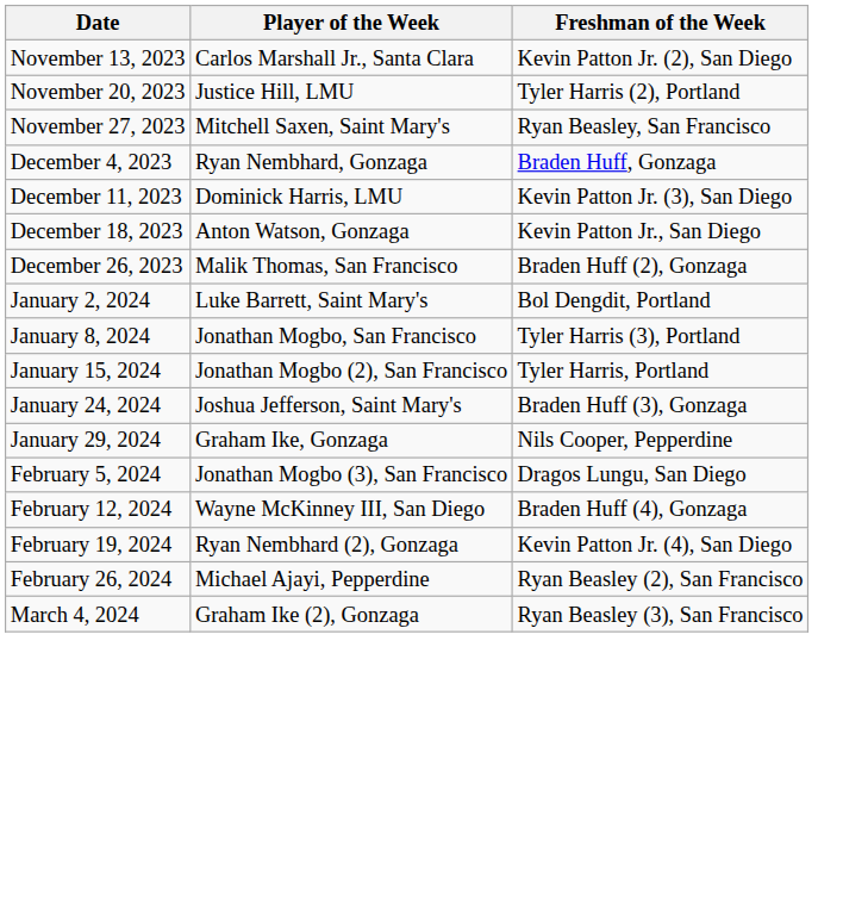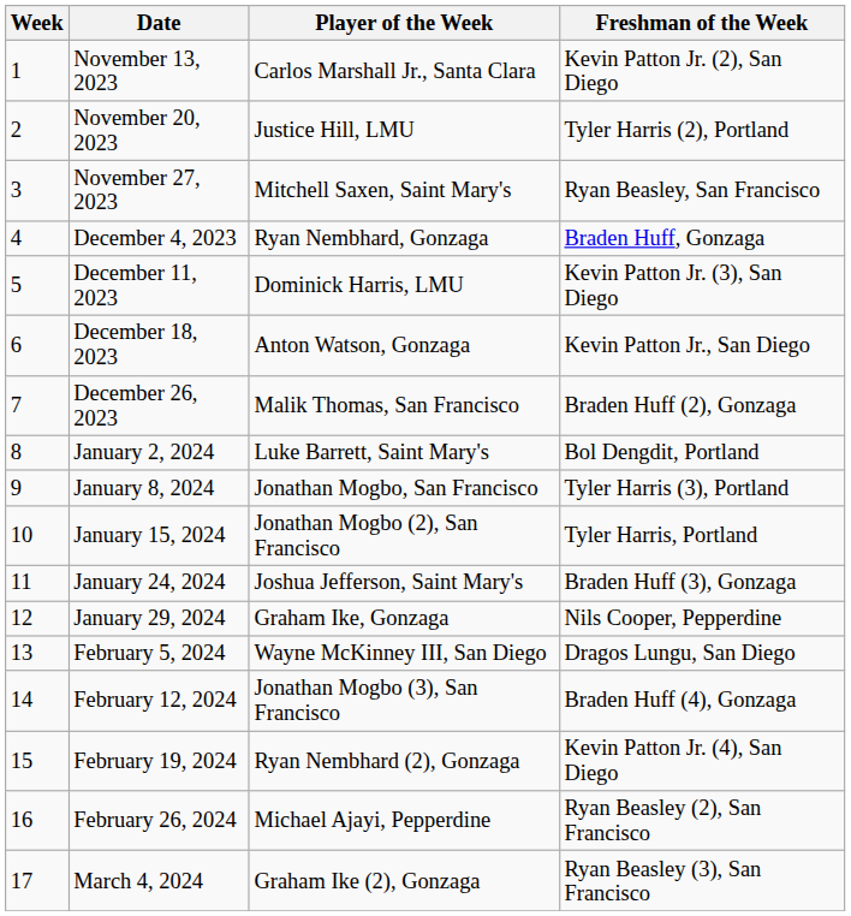 <table class="wikitable">
 <tr>
+<th>Week</th>
 <th>Date</th>
 <th>Player of the Week</th>
 <th>Freshman of the Week</th>
 </tr>
 <tr>
+<td>1</td>
 <td>November 13, 2023</td>
 <td>Carlos Marshall Jr., Santa Clara</td>
 <td>Kevin Patton Jr. (2), San Diego</td>
 </tr>
 <tr>
+<td>2</td>
 <td>November 20, 2023</td>
 <td>Justice Hill, LMU</td>
 <td>Tyler Harris (2), Portland</td>
 </tr>
 <tr>
+<td>3</td>
 <td>November 27, 2023</td>
 <td>Mitchell Saxen, Saint Mary's</td>
 <td>Ryan Beasley, San Francisco</td>
 </tr>
 <tr>
+<td>4</td>
 <td>December 4, 2023</td>
 <td>Ryan Nembhard, Gonzaga</td>
 <td><a href='#'>Braden Huff</a>, Gonzaga</td>
 </tr>
 <tr>
+<td>5</td>
 <td>December 11, 2023</td>
 <td>Dominick Harris, LMU</td>
 <td>Kevin Patton Jr. (3), San Diego</td>
 </tr>
 <tr>
+<td>6</td>
 <td>December 18, 2023</td>
 <td>Anton Watson, Gonzaga</td>
 <td>Kevin Patton Jr., San Diego</td>
 </tr>
 <tr>
+<td>7</td>
 <td>December 26, 2023</td>
 <td>Malik Thomas, San Francisco</td>
 <td>Braden Huff (2), Gonzaga</td>
 </tr>
 <tr>
+<td>8</td>
 <td>January 2, 2024</td>
 <td>Luke Barrett, Saint Mary's</td>
 <td>Bol Dengdit, Portland</td>
 </tr>
 <tr>
+<td>9</td>
 <td>January 8, 2024</td>
 <td>Jonathan Mogbo, San Francisco</td>
 <td>Tyler Harris (3), Portland</td>
 </tr>
 <tr>
+<td>10</td>
 <td>January 15, 2024</td>
 <td>Jonathan Mogbo (2), San Francisco</td>
 <td>Tyler Harris, Portland</td>
 </tr>
 <tr>
+<td>11</td>
 <td>January 24, 2024</td>
 <td>Joshua Jefferson, Saint Mary's</td>
 <td>Braden Huff (3), Gonzaga</td>
 </tr>
 <tr>
+<td>12</td>
 <td>January 29, 2024</td>
 <td>Graham Ike, Gonzaga</td>
 <td>Nils Cooper, Pepperdine</td>
 </tr>
 <tr>
+<td>13</td>
 <td>February 5, 2024</td>
-<td>Jonathan Mogbo (3), San Francisco</td>
+<td>Wayne McKinney III, San Diego</td>
 <td>Dragos Lungu, San Diego</td>
 </tr>
 <tr>
+<td>14</td>
 <td>February 12, 2024</td>
-<td>Wayne McKinney III, San Diego</td>
+<td>Jonathan Mogbo (3), San Francisco</td>
 <td>Braden Huff (4), Gonzaga</td>
 </tr>
 <tr>
+<td>15</td>
 <td>February 19, 2024</td>
 <td>Ryan Nembhard (2), Gonzaga</td>
 <td>Kevin Patton Jr. (4), San Diego</td>
 </tr>
 <tr>
+<td>16</td>
 <td>February 26, 2024</td>
 <td>Michael Ajayi, Pepperdine</td>
 <td>Ryan Beasley (2), San Francisco</td>
 </tr>
 <tr>
+<td>17</td>
 <td>March 4, 2024</td>
 <td>Graham Ike (2), Gonzaga</td>
 <td>Ryan Beasley (3), San Francisco</td>
 </tr>
 </table>
